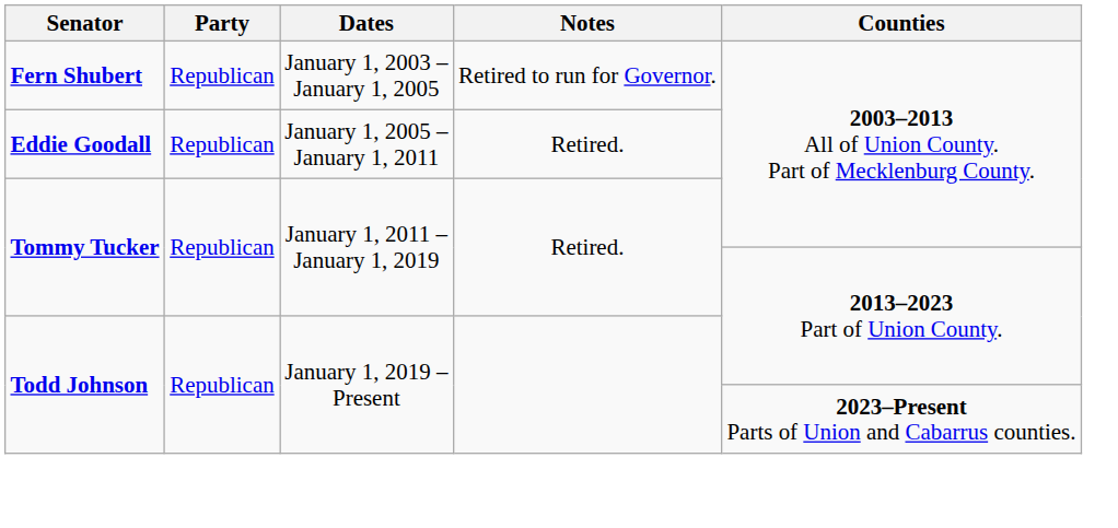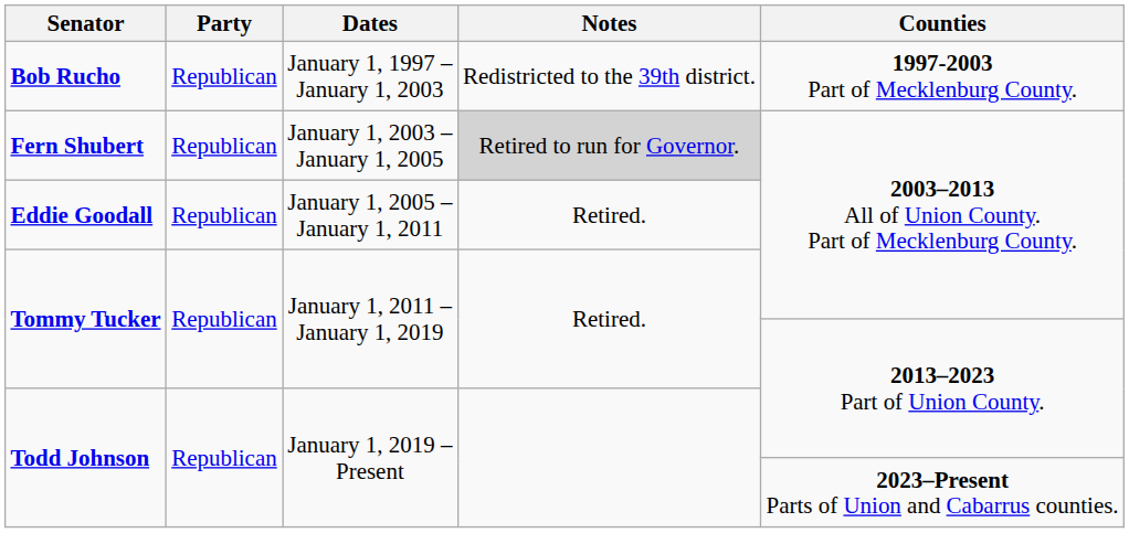 <table class=wikitable style="text-align:center">
 <tr>
 <th>Senator</th>
 <th>Party</th>
 <th>Dates</th>
 <th>Notes</th>
 <th>Counties</th>
 </tr>
 <tr style="height:3em">
+<td align=left><strong><a href='#'>Bob Rucho</a></strong></td>
+<td><a href='#'>Republican</a></td>
+<td nowrap>January 1, 1997 – <br> January 1, 2003</td>
+<td>Redistricted to the <a href='#'>39th</a> district.</td>
+<td><strong>1997-2003</strong><br> Part of <a href='#'>Mecklenburg County</a>.</td>
+</tr>
+<tr style="height:3em">
 <td align=left><strong><a href='#'>Fern Shubert</a></strong></td>
 <td><a href='#'>Republican</a></td>
 <td nowrap>January 1, 2003 – <br> January 1, 2005</td>
-<td>Retired to run for <a href='#'>Governor</a>.</td>
+<td style="background: lightgrey;">Retired to run for <a href='#'>Governor</a>.</td>
 <td rowspan=3><strong>2003–2013</strong><br> All of <a href='#'>Union County</a>. <br> Part of <a href='#'>Mecklenburg County</a>.</td>
 </tr>
 <tr style="height:3em">
 <td align=left><strong><a href='#'>Eddie Goodall</a></strong></td>
 <td><a href='#'>Republican</a></td>
 <td nowrap>January 1, 2005 – <br> January 1, 2011</td>
 <td>Retired.</td>
 </tr>
 <tr style="height:3em">
 <td rowspan=2 align=left><strong><a href='#'>Tommy Tucker</a></strong></td>
 <td rowspan=2 ><a href='#'>Republican</a></td>
 <td rowspan=2 nowrap>January 1, 2011 – <br> January 1, 2019</td>
 <td rowspan=2>Retired.</td>
 </tr>
 <tr style="height:3em">
 <td rowspan=2><strong>2013–2023</strong><br> Part of <a href='#'>Union County</a>.</td>
 </tr>
 <tr style="height:3em">
 <td rowspan=2 align=left><strong><a href='#'>Todd Johnson</a></strong></td>
 <td rowspan=2 ><a href='#'>Republican</a></td>
 <td rowspan=2 nowrap>January 1, 2019 – <br> Present</td>
 <td rowspan=2></td>
 </tr>
 <tr style="height:3em">
 <td><strong>2023–Present</strong><br> Parts of <a href='#'>Union</a> and <a href='#'>Cabarrus</a> counties.</td>
 </tr>
 </table>
